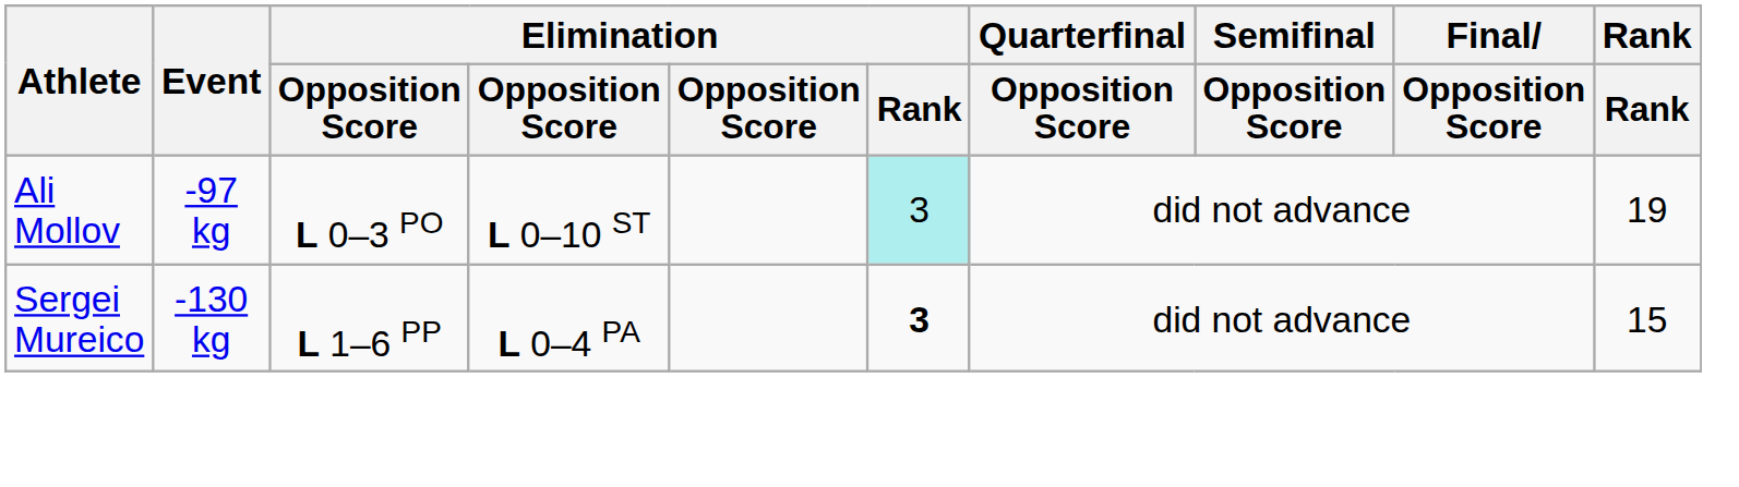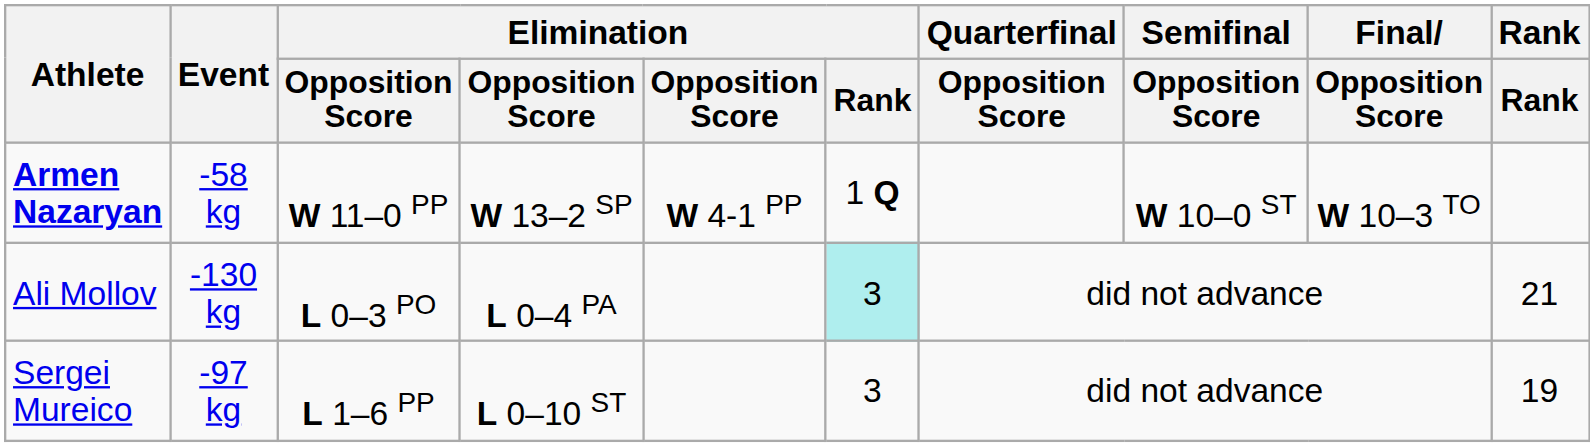 <table class="wikitable" style="font-size:90%">
 <tr>
 <th rowspan=2>Athlete</th>
 <th rowspan=2>Event</th>
 <th colspan="4">Elimination</th>
 <th>Quarterfinal</th>
 <th>Semifinal</th>
 <th>Final/</th>
 <th>Rank</th>
 </tr>
 <tr style="font-size:95%">
 <th>Opposition<br>Score</th>
 <th>Opposition<br>Score</th>
 <th>Opposition<br>Score</th>
 <th>Rank</th>
 <th>Opposition<br>Score</th>
 <th>Opposition<br>Score</th>
 <th>Opposition<br>Score</th>
 <th>Rank</th>
 </tr>
 <tr align=center>
+<td align=left><strong><a href='#'>Armen Nazaryan</a></strong></td>
+<td><a href='#'>-58 kg</a></td>
+<td><br><strong>W</strong> 11–0 <sup>PP</sup></td>
+<td><br><strong>W</strong> 13–2 <sup>SP</sup></td>
+<td><br><strong>W</strong> 4-1 <sup>PP</sup></td>
+<td>1 <strong>Q</strong></td>
+<td></td>
+<td><br><strong>W</strong> 10–0 <sup>ST</sup></td>
+<td><br><strong>W</strong> 10–3 <sup>TO</sup></td>
+<td></td>
+</tr>
+<tr align=center>
 <td align=left><a href='#'>Ali Mollov</a></td>
-<td><a href='#'>-97 kg</a></td>
+<td><a href='#'>-130 kg</a></td>
 <td><br><strong>L</strong> 0–3 <sup>PO</sup></td>
-<td><br><strong>L</strong> 0–10 <sup>ST</sup></td>
+<td><br><strong>L</strong> 0–4 <sup>PA</sup></td>
 <td></td>
 <td style="background: paleturquoise;">3</td>
 <td colspan="3">did not advance</td>
-<td>19</td>
+<td>21</td>
 </tr>
 <tr align=center>
 <td align=left><a href='#'>Sergei Mureico</a></td>
-<td><a href='#'>-130 kg</a></td>
+<td><a href='#'>-97 kg</a></td>
 <td><br><strong>L</strong> 1–6 <sup>PP</sup></td>
-<td><br><strong>L</strong> 0–4 <sup>PA</sup></td>
+<td><br><strong>L</strong> 0–10 <sup>ST</sup></td>
 <td></td>
-<td><strong>3</strong></td>
+<td>3</td>
 <td colspan="3">did not advance</td>
-<td>15</td>
+<td>19</td>
 </tr>
 </table>
